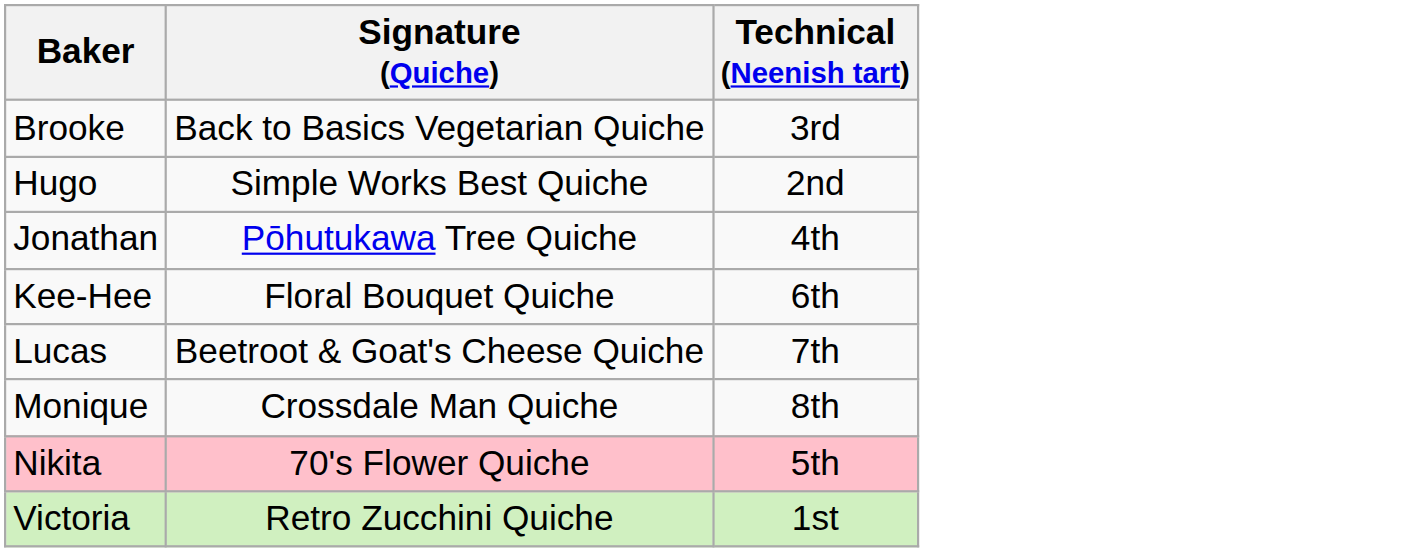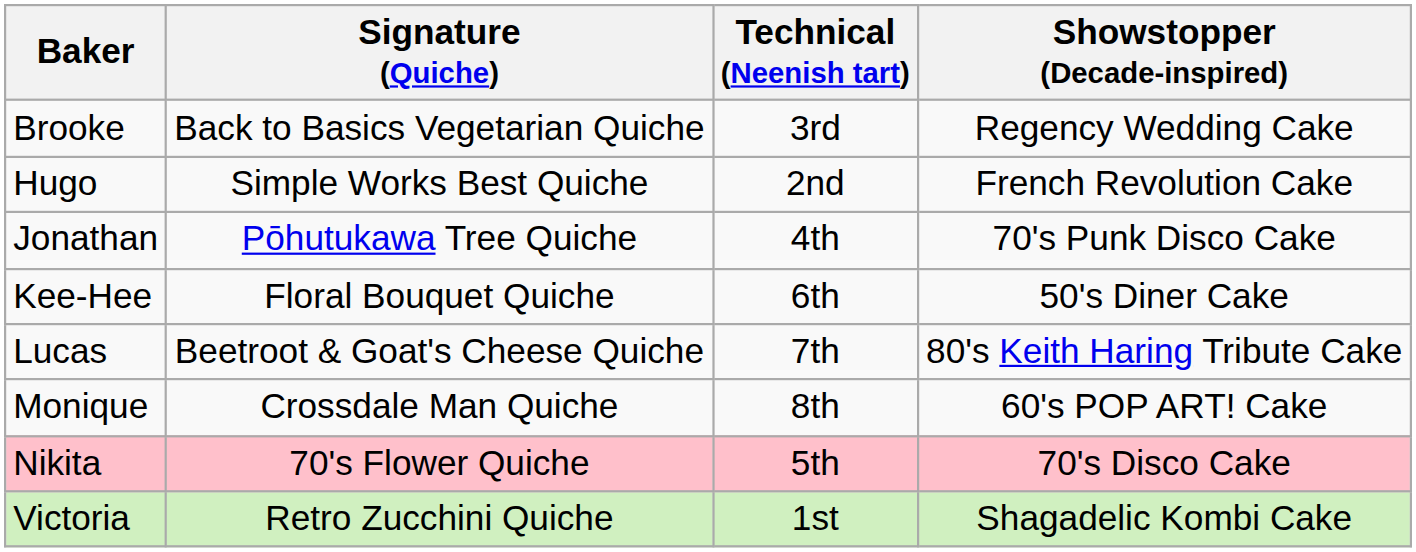 <table class="wikitable" style="text-align:center;">
 <tr>
 <th>Baker</th>
 <th>Signature<br><small>(<a href='#'>Quiche</a>)</small></th>
 <th>Technical<br><small>(<a href='#'>Neenish tart</a>)</small></th>
+<th>Showstopper<br><small>(Decade-inspired)</small></th>
 </tr>
 <tr>
 <td align="left">Brooke</td>
 <td>Back to Basics Vegetarian Quiche</td>
 <td>3rd</td>
+<td>Regency Wedding Cake</td>
 </tr>
 <tr>
 <td align="left">Hugo</td>
 <td>Simple Works Best Quiche</td>
 <td>2nd</td>
+<td>French Revolution Cake</td>
 </tr>
 <tr>
 <td align="left">Jonathan</td>
 <td><a href='#'>Pōhutukawa</a> Tree Quiche</td>
 <td>4th</td>
+<td>70's Punk Disco Cake</td>
 </tr>
 <tr>
 <td align="left">Kee-Hee</td>
 <td>Floral Bouquet Quiche</td>
 <td>6th</td>
+<td>50's Diner Cake</td>
 </tr>
 <tr>
 <td align="left">Lucas</td>
 <td>Beetroot & Goat's Cheese Quiche</td>
 <td>7th</td>
+<td>80's <a href='#'>Keith Haring</a> Tribute Cake</td>
 </tr>
 <tr>
 <td align="left">Monique</td>
 <td>Crossdale Man Quiche</td>
 <td>8th</td>
+<td>60's POP ART! Cake</td>
 </tr>
 <tr style="background:pink;">
 <td align="left">Nikita</td>
 <td>70's Flower Quiche</td>
 <td>5th</td>
+<td>70's Disco Cake</td>
 </tr>
 <tr style="background:#d0f0c0;">
 <td align="left">Victoria</td>
 <td>Retro Zucchini Quiche</td>
 <td>1st</td>
+<td>Shagadelic Kombi Cake</td>
 </tr>
 </table>
